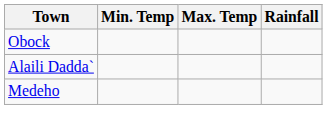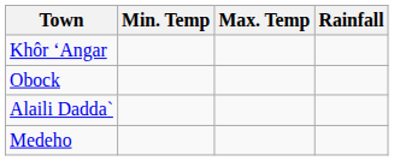 <table class="wikitable">
 <tr>
 <th>Town</th>
 <th>Min. Temp</th>
 <th>Max. Temp</th>
 <th>Rainfall</th>
+</tr>
+<tr>
+<td><a href='#'>Khôr ‘Angar</a></td>
+<td align=center></td>
+<td align=center></td>
+<td align=center></td>
 </tr>
 <tr>
 <td><a href='#'>Obock</a></td>
 <td align=center></td>
 <td align=center></td>
 <td align=center></td>
 </tr>
 <tr>
 <td><a href='#'>Alaili Dadda`</a></td>
 <td align=center></td>
 <td align=center></td>
 <td align=center></td>
 </tr>
 <tr>
 <td><a href='#'>Medeho</a></td>
 <td align=center></td>
 <td align=center></td>
 <td align=center></td>
 </tr>
 </table>
